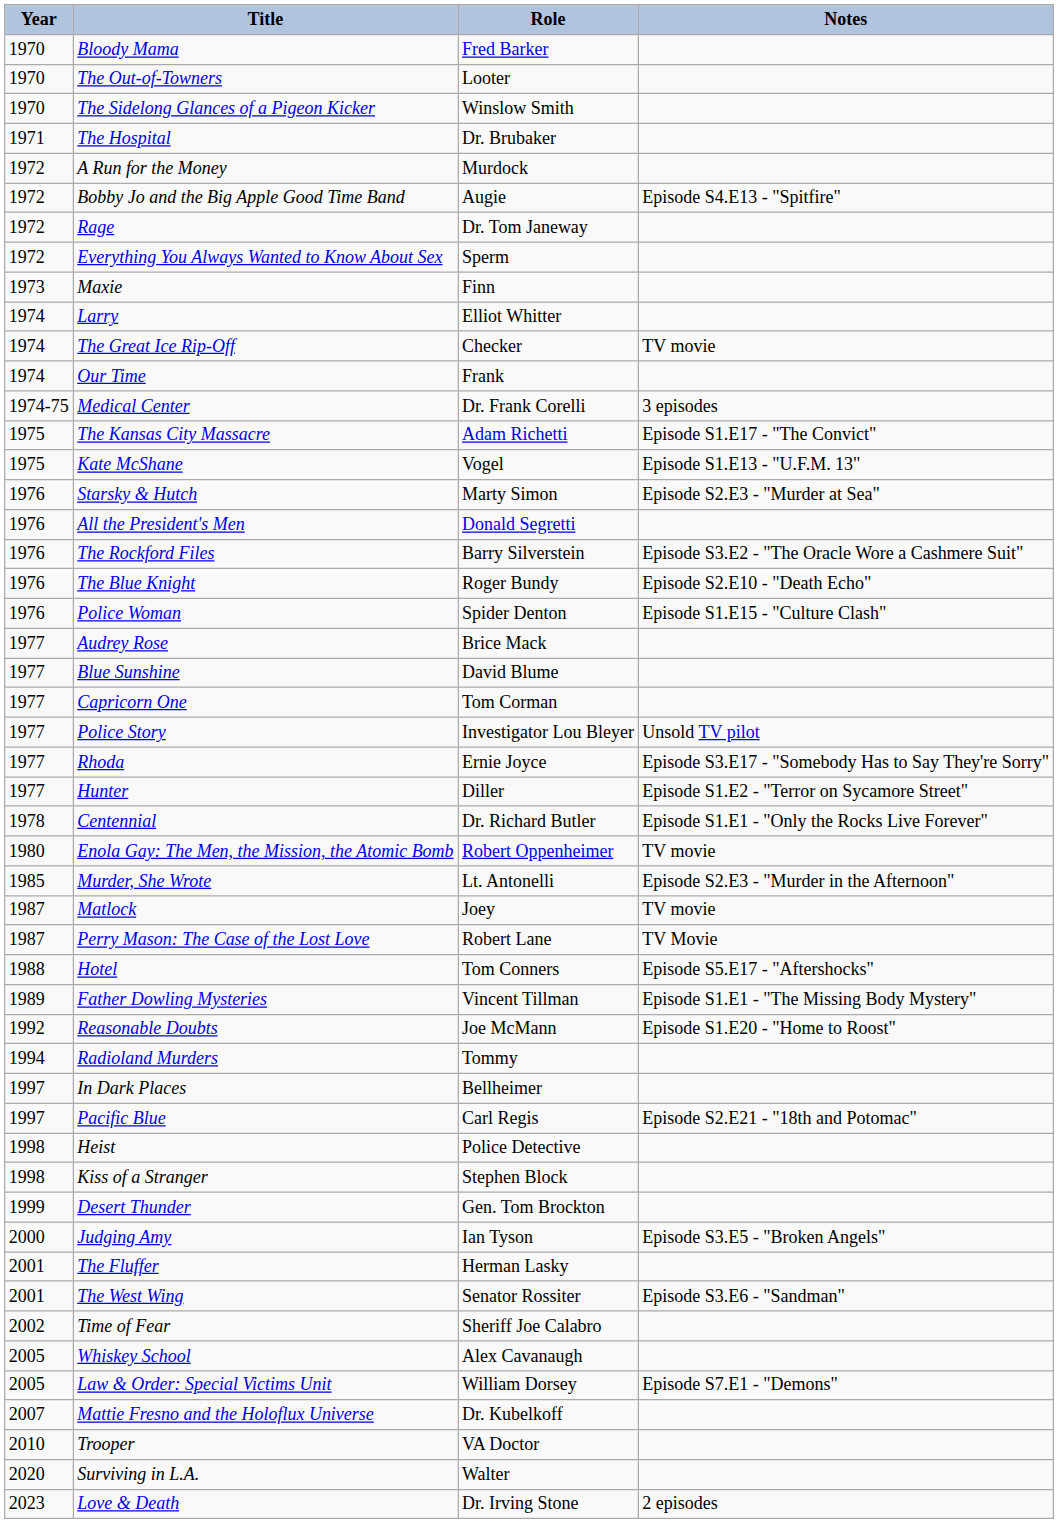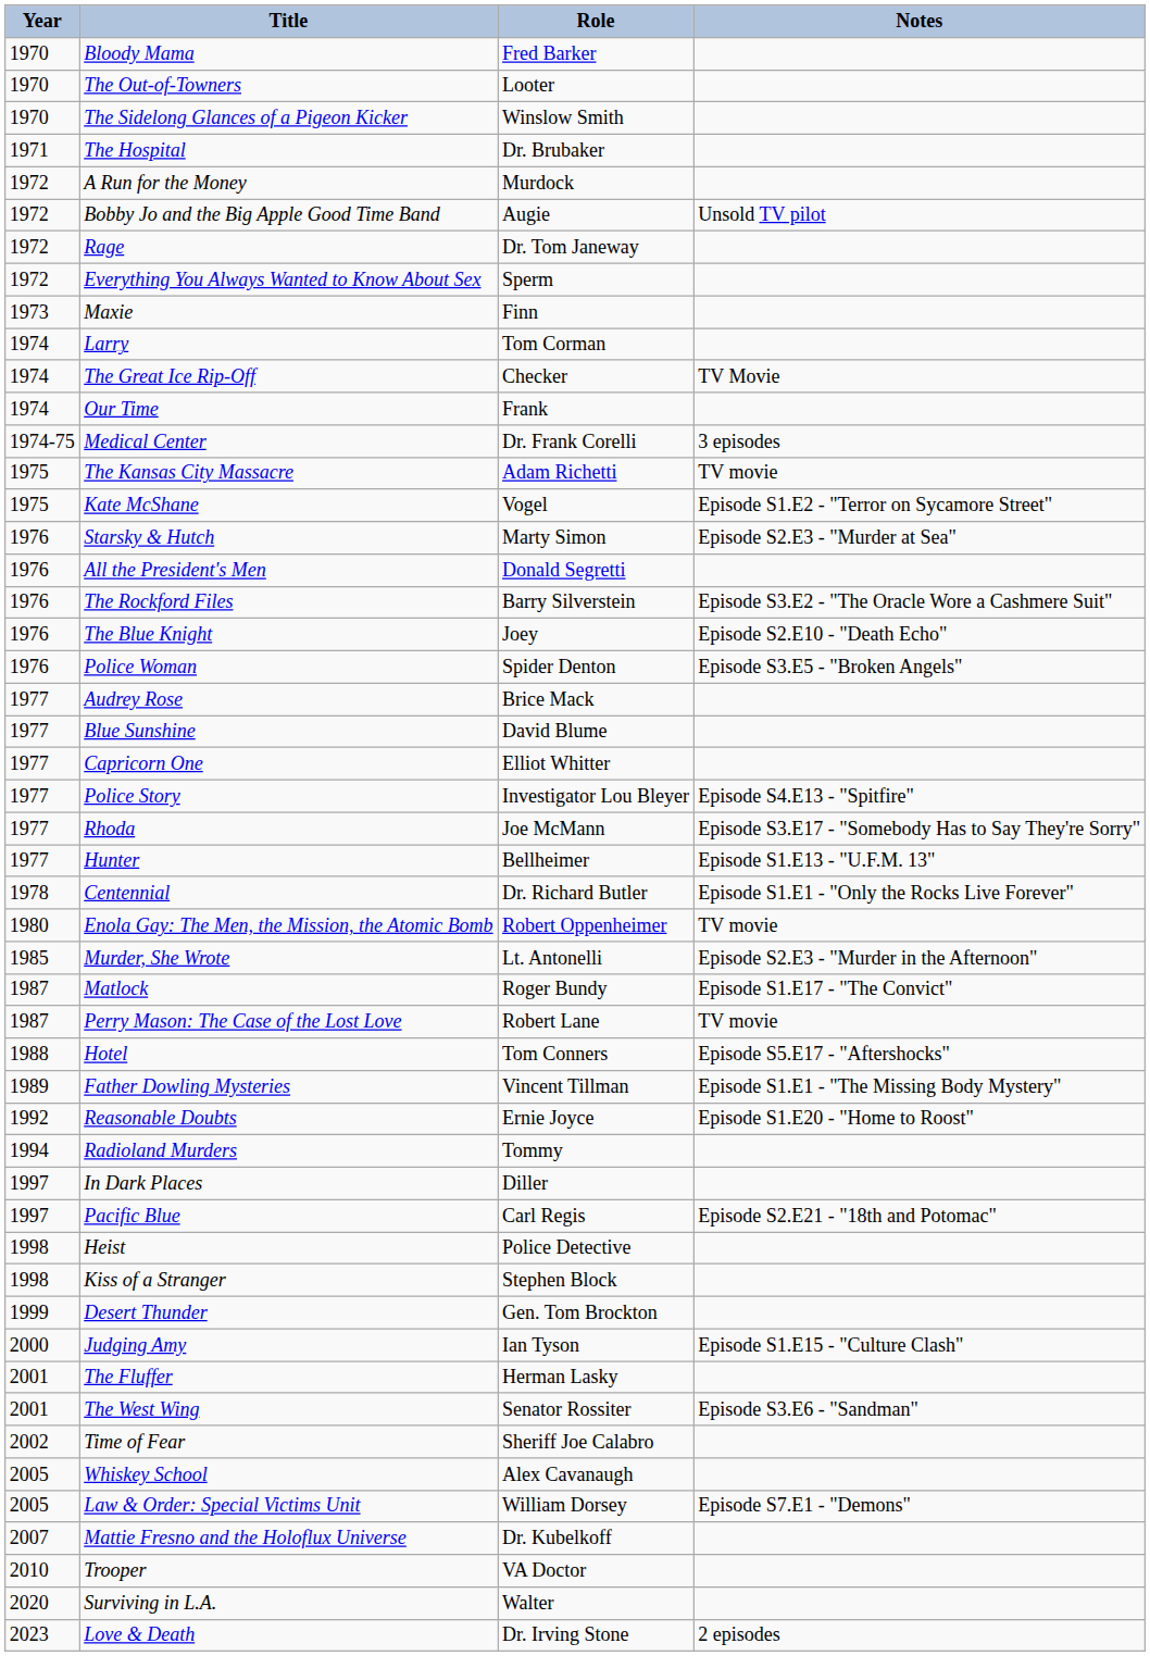 <table class="wikitable" style="font-size:90%;">
 <tr>
 <th style="background:#B0C4DE;">Year</th>
 <th style="background:#B0C4DE;">Title</th>
 <th style="background:#B0C4DE;">Role</th>
 <th style="background:#B0C4DE;">Notes</th>
 </tr>
 <tr>
 <td>1970</td>
 <td><em><a href='#'>Bloody Mama</a></em></td>
 <td><a href='#'>Fred Barker</a></td>
 <td></td>
 </tr>
 <tr>
 <td>1970</td>
 <td><em><a href='#'>The Out-of-Towners</a></em></td>
 <td>Looter</td>
 <td></td>
 </tr>
 <tr>
 <td>1970</td>
 <td><em><a href='#'>The Sidelong Glances of a Pigeon Kicker</a></em></td>
 <td>Winslow Smith</td>
 <td></td>
 </tr>
 <tr>
 <td>1971</td>
 <td><em><a href='#'>The Hospital</a></em></td>
 <td>Dr. Brubaker</td>
 <td></td>
 </tr>
 <tr>
 <td>1972</td>
 <td><em>A Run for the Money</em></td>
 <td>Murdock</td>
 <td></td>
 </tr>
 <tr>
 <td>1972</td>
 <td><em>Bobby Jo and the Big Apple Good Time Band</em></td>
 <td>Augie</td>
-<td>Episode S4.E13 - "Spitfire"</td>
+<td>Unsold <a href='#'>TV pilot</a></td>
 </tr>
 <tr>
 <td>1972</td>
 <td><em><a href='#'>Rage</a></em></td>
 <td>Dr. Tom Janeway</td>
 <td></td>
 </tr>
 <tr>
 <td>1972</td>
 <td><em><a href='#'>Everything You Always Wanted to Know About Sex</a></em></td>
 <td>Sperm</td>
 <td></td>
 </tr>
 <tr>
 <td>1973</td>
 <td><em>Maxie</em></td>
 <td>Finn</td>
 <td></td>
 </tr>
 <tr>
 <td>1974</td>
 <td><em><a href='#'>Larry</a></em></td>
-<td>Elliot Whitter</td>
+<td>Tom Corman</td>
 <td></td>
 </tr>
 <tr>
 <td>1974</td>
 <td><em><a href='#'>The Great Ice Rip-Off</a></em></td>
 <td>Checker</td>
-<td>TV movie</td>
+<td>TV Movie</td>
 </tr>
 <tr>
 <td>1974</td>
 <td><em><a href='#'>Our Time</a></em></td>
 <td>Frank</td>
 <td></td>
 </tr>
 <tr>
 <td>1974-75</td>
 <td><em><a href='#'>Medical Center</a></em></td>
 <td>Dr. Frank Corelli</td>
 <td>3 episodes</td>
 </tr>
 <tr>
 <td>1975</td>
 <td><em><a href='#'>The Kansas City Massacre</a></em></td>
 <td><a href='#'>Adam Richetti</a></td>
-<td>Episode S1.E17 - "The Convict"</td>
+<td>TV movie</td>
 </tr>
 <tr>
 <td>1975</td>
 <td><em><a href='#'>Kate McShane</a></em></td>
 <td>Vogel</td>
-<td>Episode S1.E13 - "U.F.M. 13"</td>
+<td>Episode S1.E2 - "Terror on Sycamore Street"</td>
 </tr>
 <tr>
 <td>1976</td>
 <td><em><a href='#'>Starsky & Hutch</a></em></td>
 <td>Marty Simon</td>
 <td>Episode S2.E3 - "Murder at Sea"</td>
 </tr>
 <tr>
 <td>1976</td>
 <td><em><a href='#'>All the President's Men</a></em></td>
 <td><a href='#'>Donald Segretti</a></td>
 <td></td>
 </tr>
 <tr>
 <td>1976</td>
 <td><em><a href='#'>The Rockford Files</a></em></td>
 <td>Barry Silverstein</td>
 <td>Episode S3.E2 - "The Oracle Wore a Cashmere Suit"</td>
 </tr>
 <tr>
 <td>1976</td>
 <td><em><a href='#'>The Blue Knight</a></em></td>
-<td>Roger Bundy</td>
+<td>Joey</td>
 <td>Episode S2.E10 - "Death Echo"</td>
 </tr>
 <tr>
 <td>1976</td>
 <td><em><a href='#'>Police Woman</a></em></td>
 <td>Spider Denton</td>
-<td>Episode S1.E15 - "Culture Clash"</td>
+<td>Episode S3.E5 - "Broken Angels"</td>
 </tr>
 <tr>
 <td>1977</td>
 <td><em><a href='#'>Audrey Rose</a></em></td>
 <td>Brice Mack</td>
 <td></td>
 </tr>
 <tr>
 <td>1977</td>
 <td><em><a href='#'>Blue Sunshine</a></em></td>
 <td>David Blume</td>
 <td></td>
 </tr>
 <tr>
 <td>1977</td>
 <td><em><a href='#'>Capricorn One</a></em></td>
-<td>Tom Corman</td>
+<td>Elliot Whitter</td>
 <td></td>
 </tr>
 <tr>
 <td>1977</td>
 <td><em><a href='#'>Police Story</a></em></td>
 <td>Investigator Lou Bleyer</td>
-<td>Unsold <a href='#'>TV pilot</a></td>
+<td>Episode S4.E13 - "Spitfire"</td>
 </tr>
 <tr>
 <td>1977</td>
 <td><em><a href='#'>Rhoda</a></em></td>
-<td>Ernie Joyce</td>
+<td>Joe McMann</td>
 <td>Episode S3.E17 - "Somebody Has to Say They're Sorry"</td>
 </tr>
 <tr>
 <td>1977</td>
 <td><em><a href='#'>Hunter</a></em></td>
-<td>Diller</td>
-<td>Episode S1.E2 - "Terror on Sycamore Street"</td>
+<td>Bellheimer</td>
+<td>Episode S1.E13 - "U.F.M. 13"</td>
 </tr>
 <tr>
 <td>1978</td>
 <td><em><a href='#'>Centennial</a></em></td>
 <td>Dr. Richard Butler</td>
 <td>Episode S1.E1 - "Only the Rocks Live Forever"</td>
 </tr>
 <tr>
 <td>1980</td>
 <td><em><a href='#'>Enola Gay: The Men, the Mission, the Atomic Bomb</a></em></td>
 <td><a href='#'>Robert Oppenheimer</a></td>
 <td>TV movie</td>
 </tr>
 <tr>
 <td>1985</td>
 <td><em><a href='#'>Murder, She Wrote</a></em></td>
 <td>Lt. Antonelli</td>
 <td>Episode S2.E3 - "Murder in the Afternoon"</td>
 </tr>
 <tr>
 <td>1987</td>
 <td><em><a href='#'>Matlock</a></em></td>
-<td>Joey</td>
-<td>TV movie</td>
+<td>Roger Bundy</td>
+<td>Episode S1.E17 - "The Convict"</td>
 </tr>
 <tr>
 <td>1987</td>
 <td><em><a href='#'>Perry Mason: The Case of the Lost Love</a></em></td>
 <td>Robert Lane</td>
-<td>TV Movie</td>
+<td>TV movie</td>
 </tr>
 <tr>
 <td>1988</td>
 <td><em><a href='#'>Hotel</a></em></td>
 <td>Tom Conners</td>
 <td>Episode S5.E17 - "Aftershocks"</td>
 </tr>
 <tr>
 <td>1989</td>
 <td><em><a href='#'>Father Dowling Mysteries</a></em></td>
 <td>Vincent Tillman</td>
 <td>Episode S1.E1 - "The Missing Body Mystery"</td>
 </tr>
 <tr>
 <td>1992</td>
 <td><em><a href='#'>Reasonable Doubts</a></em></td>
-<td>Joe McMann</td>
+<td>Ernie Joyce</td>
 <td>Episode S1.E20 - "Home to Roost"</td>
 </tr>
 <tr>
 <td>1994</td>
 <td><em><a href='#'>Radioland Murders</a></em></td>
 <td>Tommy</td>
 <td></td>
 </tr>
 <tr>
 <td>1997</td>
 <td><em>In Dark Places</em></td>
-<td>Bellheimer</td>
+<td>Diller</td>
 <td></td>
 </tr>
 <tr>
 <td>1997</td>
 <td><em><a href='#'>Pacific Blue</a></em></td>
 <td>Carl Regis</td>
 <td>Episode S2.E21 - "18th and Potomac"</td>
 </tr>
 <tr>
 <td>1998</td>
 <td><em>Heist</em></td>
 <td>Police Detective</td>
 <td></td>
 </tr>
 <tr>
 <td>1998</td>
 <td><em>Kiss of a Stranger</em></td>
 <td>Stephen Block</td>
 <td></td>
 </tr>
 <tr>
 <td>1999</td>
 <td><em><a href='#'>Desert Thunder</a></em></td>
 <td>Gen. Tom Brockton</td>
 <td></td>
 </tr>
 <tr>
 <td>2000</td>
 <td><em><a href='#'>Judging Amy</a></em></td>
 <td>Ian Tyson</td>
-<td>Episode S3.E5 - "Broken Angels"</td>
+<td>Episode S1.E15 - "Culture Clash"</td>
 </tr>
 <tr>
 <td>2001</td>
 <td><em><a href='#'>The Fluffer</a></em></td>
 <td>Herman Lasky</td>
 <td></td>
 </tr>
 <tr>
 <td>2001</td>
 <td><em><a href='#'>The West Wing</a></em></td>
 <td>Senator Rossiter</td>
 <td>Episode S3.E6 - "Sandman"</td>
 </tr>
 <tr>
 <td>2002</td>
 <td><em>Time of Fear</em></td>
 <td>Sheriff Joe Calabro</td>
 <td></td>
 </tr>
 <tr>
 <td>2005</td>
 <td><em><a href='#'>Whiskey School</a></em></td>
 <td>Alex Cavanaugh</td>
 <td></td>
 </tr>
 <tr>
 <td>2005</td>
 <td><em><a href='#'>Law & Order: Special Victims Unit</a></em></td>
 <td>William Dorsey</td>
 <td>Episode S7.E1 - "Demons"</td>
 </tr>
 <tr>
 <td>2007</td>
 <td><em><a href='#'>Mattie Fresno and the Holoflux Universe</a></em></td>
 <td>Dr. Kubelkoff</td>
 <td></td>
 </tr>
 <tr>
 <td>2010</td>
 <td><em>Trooper</em></td>
 <td>VA Doctor</td>
 <td></td>
 </tr>
 <tr>
 <td>2020</td>
 <td><em>Surviving in L.A.</em></td>
 <td>Walter</td>
 <td></td>
 </tr>
 <tr>
 <td>2023</td>
 <td><em><a href='#'>Love & Death</a></em></td>
 <td>Dr. Irving Stone</td>
 <td>2 episodes</td>
 </tr>
 </table>
